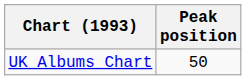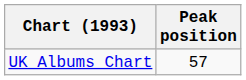 <table class="wikitable sortable">
 <tr>
 <th>Chart (1993)</th>
 <th>Peak<br>position</th>
 </tr>
 <tr>
 <td align="left"><a href='#'>UK Albums Chart</a></td>
-<td style="text-align:center;">50</td>
+<td style="text-align:center;">57</td>
 </tr>
 </table>
